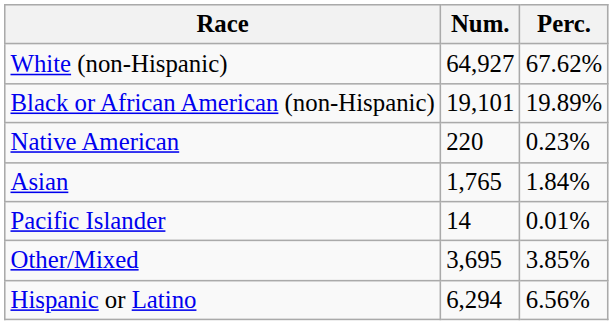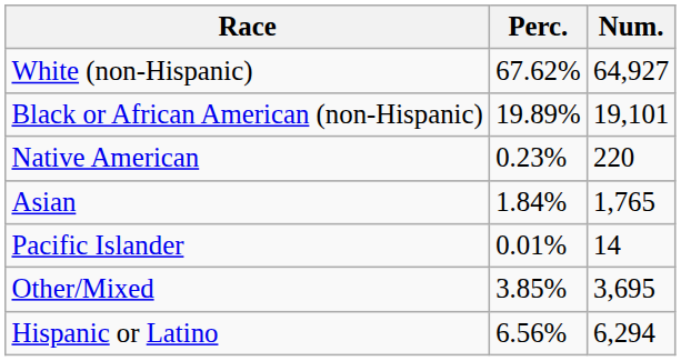 <table class="wikitable">
 <tr>
 <th>Race</th>
+<th>Perc.</th>
 <th>Num.</th>
-<th>Perc.</th>
 </tr>
 <tr>
 <td><a href='#'>White</a> (non-Hispanic)</td>
+<td>67.62%</td>
 <td>64,927</td>
-<td>67.62%</td>
 </tr>
 <tr>
 <td><a href='#'>Black or African American</a> (non-Hispanic)</td>
+<td>19.89%</td>
 <td>19,101</td>
-<td>19.89%</td>
 </tr>
 <tr>
 <td><a href='#'>Native American</a></td>
+<td>0.23%</td>
 <td>220</td>
-<td>0.23%</td>
 </tr>
 <tr>
 <td><a href='#'>Asian</a></td>
+<td>1.84%</td>
 <td>1,765</td>
-<td>1.84%</td>
 </tr>
 <tr>
 <td><a href='#'>Pacific Islander</a></td>
+<td>0.01%</td>
 <td>14</td>
-<td>0.01%</td>
 </tr>
 <tr>
 <td><a href='#'>Other/Mixed</a></td>
+<td>3.85%</td>
 <td>3,695</td>
-<td>3.85%</td>
 </tr>
 <tr>
 <td><a href='#'>Hispanic</a> or <a href='#'>Latino</a></td>
+<td>6.56%</td>
 <td>6,294</td>
-<td>6.56%</td>
 </tr>
 </table>
